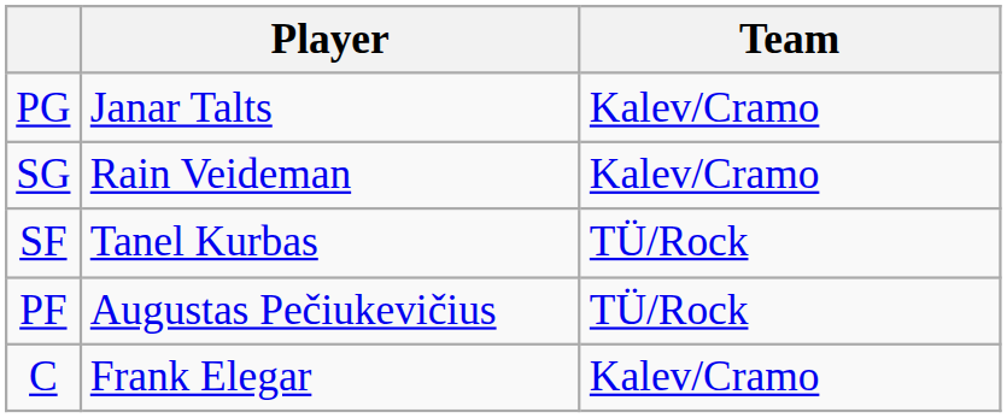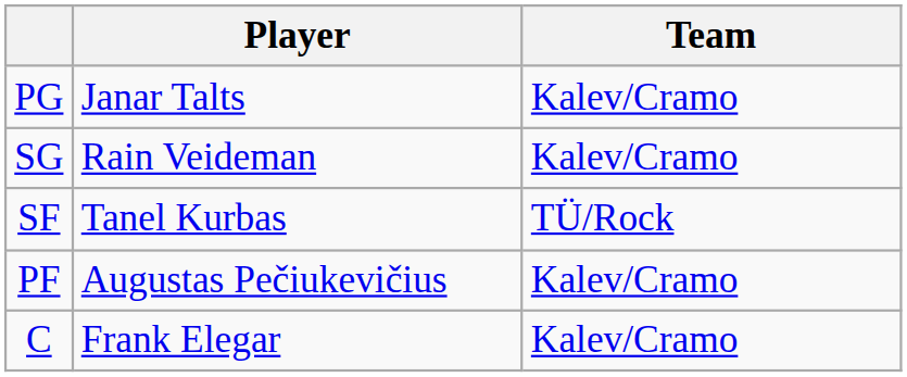 <table class="wikitable">
 <tr>
 <th align="center"></th>
 <th width=180>Player</th>
 <th width=150>Team</th>
 </tr>
 <tr>
 <td align="center"><a href='#'>PG</a></td>
 <td align="left"> <a href='#'>Janar Talts</a></td>
 <td align="left"><a href='#'>Kalev/Cramo</a></td>
 </tr>
 <tr>
 <td align="center"><a href='#'>SG</a></td>
 <td align="left"> <a href='#'>Rain Veideman</a></td>
 <td align="left"><a href='#'>Kalev/Cramo</a></td>
 </tr>
 <tr>
 <td align="center"><a href='#'>SF</a></td>
 <td align="left"> <a href='#'>Tanel Kurbas</a></td>
 <td align="left"><a href='#'>TÜ/Rock</a></td>
 </tr>
 <tr>
 <td align="center"><a href='#'>PF</a></td>
 <td align="left"> <a href='#'>Augustas Pečiukevičius</a></td>
-<td align="left"><a href='#'>TÜ/Rock</a></td>
+<td align="left"><a href='#'>Kalev/Cramo</a></td>
 </tr>
 <tr>
 <td align="center"><a href='#'>C</a></td>
 <td align="left"> <a href='#'>Frank Elegar</a></td>
 <td align="left"><a href='#'>Kalev/Cramo</a></td>
 </tr>
 </table>
